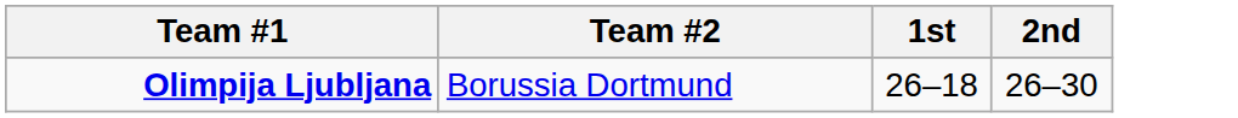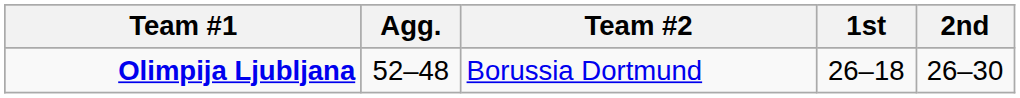 <table class=wikitable style="text-align:center">
 <tr>
 <th width=200>Team #1</th>
+<th width=50>Agg.</th>
 <th width=200>Team #2</th>
 <th width=50>1st</th>
 <th width=50>2nd</th>
 </tr>
 <tr>
 <td align=right><strong><a href='#'>Olimpija Ljubljana</a></strong> </td>
+<td>52–48</td>
 <td align=left> <a href='#'>Borussia Dortmund</a></td>
 <td align=center>26–18</td>
 <td align=center>26–30</td>
 </tr>
 </table>
